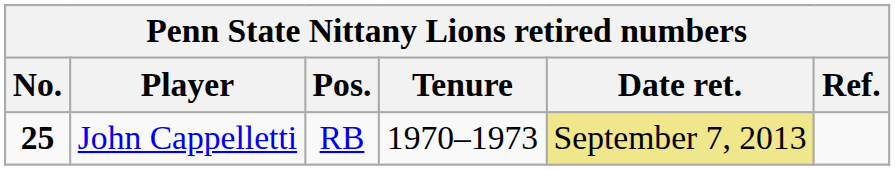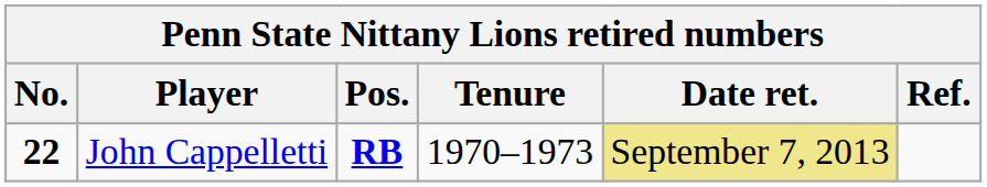 <table class="wikitable" style="text-align:center">
 <tr>
 <th colspan=6 style =><strong>Penn State Nittany Lions retired numbers</strong></th>
 </tr>
 <tr>
 <th style = >No.</th>
 <th style = >Player</th>
 <th style = >Pos.</th>
 <th style = >Tenure</th>
 <th style = >Date ret.</th>
 <th style = >Ref.</th>
 </tr>
 <tr>
-<td><strong>25</strong></td>
+<td><strong>22</strong></td>
 <td><a href='#'>John Cappelletti</a></td>
-<td><a href='#'>RB</a></td>
+<td><strong><a href='#'>RB</a></strong></td>
 <td>1970–1973</td>
 <td style="background: khaki;">September 7, 2013</td>
 <td></td>
 </tr>
 </table>
